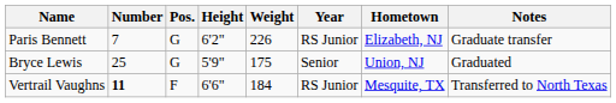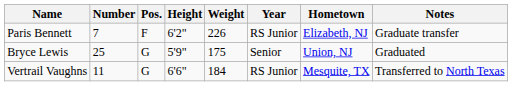 <table class="wikitable sortable" border="1">
 <tr>
 <th>Name</th>
 <th>Number</th>
 <th>Pos.</th>
 <th>Height</th>
 <th>Weight</th>
 <th>Year</th>
 <th>Hometown</th>
 <th class="unsortable">Notes</th>
 </tr>
 <tr>
 <td sortname>Paris Bennett</td>
 <td>7</td>
-<td>G</td>
+<td>F</td>
 <td>6'2"</td>
 <td>226</td>
 <td>RS Junior</td>
 <td><a href='#'>Elizabeth, NJ</a></td>
 <td>Graduate transfer</td>
 </tr>
 <tr>
 <td sortname>Bryce Lewis</td>
 <td>25</td>
 <td>G</td>
 <td>5'9"</td>
 <td>175</td>
 <td>Senior</td>
 <td><a href='#'>Union, NJ</a></td>
 <td>Graduated</td>
 </tr>
 <tr>
 <td sortname>Vertrail Vaughns</td>
-<td><strong>11</strong></td>
-<td>F</td>
+<td>11</td>
+<td>G</td>
 <td>6'6"</td>
 <td>184</td>
 <td>RS Junior</td>
 <td><a href='#'>Mesquite, TX</a></td>
 <td>Transferred to <a href='#'>North Texas</a></td>
 </tr>
 </table>
